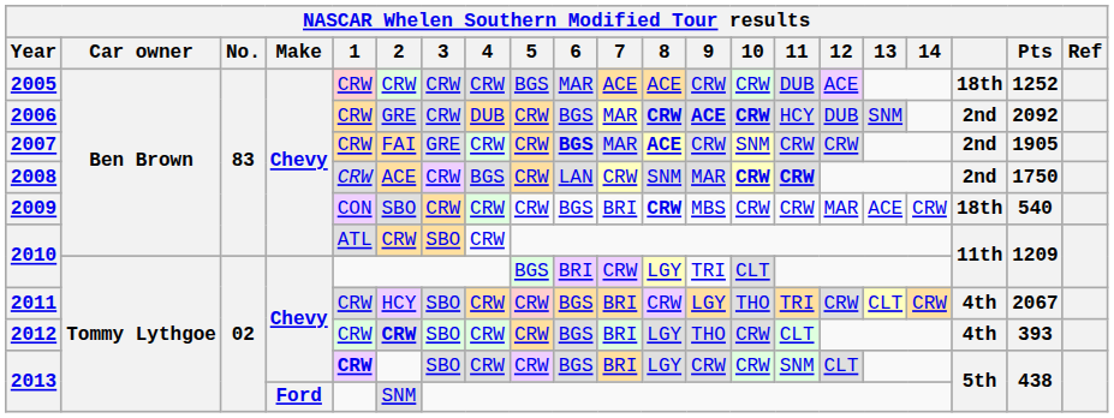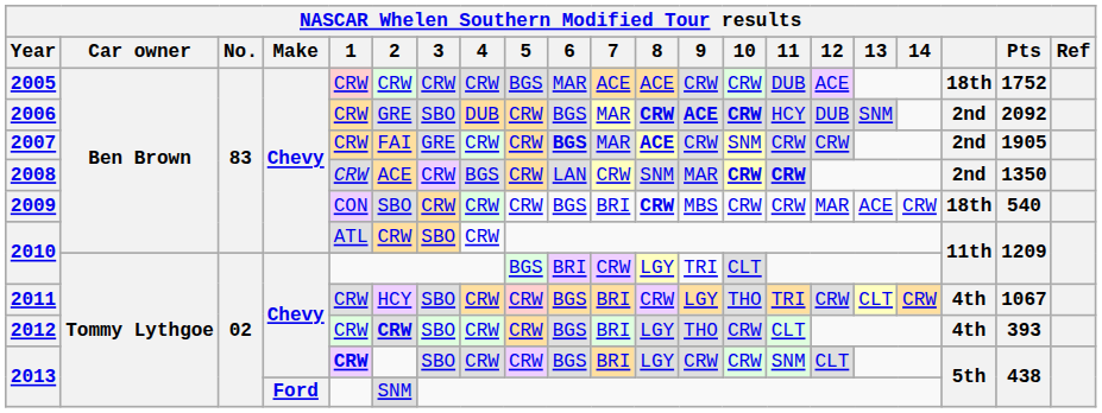 <table class="wikitable " style="text-align:center; font-size:75%">
 <tr>
 <th colspan=23><a href='#'>NASCAR Whelen Southern Modified Tour</a> results</th>
 </tr>
 <tr>
 <th>Year</th>
 <th>Car owner</th>
 <th>No.</th>
 <th>Make</th>
 <th>1</th>
 <th>2</th>
 <th>3</th>
 <th>4</th>
 <th>5</th>
 <th>6</th>
 <th>7</th>
 <th>8</th>
 <th>9</th>
 <th>10</th>
 <th>11</th>
 <th>12</th>
 <th>13</th>
 <th>14</th>
 <th></th>
 <th>Pts</th>
 <th>Ref</th>
 </tr>
 <tr>
 <th><a href='#'>2005</a></th>
 <th rowspan=6>Ben Brown</th>
 <th rowspan=6>83</th>
 <th rowspan=6><a href='#'>Chevy</a></th>
 <td style="background:#FFCFCF;"><a href='#'>CRW</a><br></td>
 <td style="background:#DFFFDF;"><a href='#'>CRW</a><br></td>
 <td style="background:#DFDFDF;"><a href='#'>CRW</a><br></td>
 <td style="background:#DFDFDF;"><a href='#'>CRW</a><br></td>
 <td style="background:#DFDFDF;"><a href='#'>BGS</a><br></td>
 <td style="background:#DFDFDF;"><a href='#'>MAR</a><br></td>
 <td style="background:#FFDF9F;"><a href='#'>ACE</a><br></td>
 <td style="background:#FFDF9F;"><a href='#'>ACE</a><br></td>
 <td style="background:#DFDFDF;"><a href='#'>CRW</a><br></td>
 <td style="background:#DFFFDF;"><a href='#'>CRW</a><br></td>
 <td style="background:#DFDFDF;"><a href='#'>DUB</a><br></td>
 <td style="background:#EFCFFF;"><a href='#'>ACE</a><br></td>
 <td colspan=2></td>
 <th>18th</th>
-<th>1252</th>
+<th>1752</th>
 <th></th>
 </tr>
 <tr>
 <th><a href='#'>2006</a></th>
 <td style="background:#FFDF9F;"><a href='#'>CRW</a><br></td>
 <td style="background:#DFDFDF;"><a href='#'>GRE</a><br></td>
-<td style="background:#DFDFDF;"><a href='#'>CRW</a><br></td>
+<td style="background:#DFDFDF;"><a href='#'>SBO</a><br></td>
 <td style="background:#FFDF9F;"><a href='#'>DUB</a><br></td>
 <td style="background:#FFDF9F;"><a href='#'>CRW</a><br></td>
 <td style="background:#DFDFDF;"><a href='#'>BGS</a><br></td>
 <td style="background:#FFFFBF;"><a href='#'>MAR</a><br></td>
 <td style="background:#DFDFDF;"><strong><a href='#'>CRW</a></strong><br></td>
 <td style="background:#DFDFDF;"><strong><a href='#'>ACE</a></strong><br></td>
 <td style="background:#DFDFDF;"><strong><a href='#'>CRW</a></strong><br></td>
 <td style="background:#DFDFDF;"><a href='#'>HCY</a><br></td>
 <td style="background:#DFDFDF;"><a href='#'>DUB</a><br></td>
 <td style="background:#DFDFDF;"><a href='#'>SNM</a><br></td>
 <td></td>
 <th>2nd</th>
 <th>2092</th>
 <th></th>
 </tr>
 <tr>
 <th><a href='#'>2007</a></th>
 <td style="background:#FFDF9F;"><a href='#'>CRW</a><br></td>
 <td style="background:#FFDF9F;"><a href='#'>FAI</a><br></td>
 <td style="background:#DFDFDF;"><a href='#'>GRE</a><br></td>
 <td style="background:#DFFFDF;"><a href='#'>CRW</a><br></td>
 <td style="background:#FFDF9F;"><a href='#'>CRW</a><br></td>
 <td style="background:#DFDFDF;"><strong><a href='#'>BGS</a></strong><br></td>
 <td style="background:#DFDFDF;"><a href='#'>MAR</a><br></td>
 <td style="background:#FFFFBF;"><strong><a href='#'>ACE</a></strong><br></td>
 <td style="background:#DFDFDF;"><a href='#'>CRW</a><br></td>
 <td style="background:#FFFFBF;"><a href='#'>SNM</a><br></td>
 <td style="background:#DFDFDF;"><a href='#'>CRW</a><br></td>
 <td style="background:#DFDFDF;"><a href='#'>CRW</a><br></td>
 <td colspan=2></td>
 <th>2nd</th>
 <th>1905</th>
 <th></th>
 </tr>
 <tr>
 <th><a href='#'>2008</a></th>
 <td style="background:#DFDFDF;"><em><a href='#'>CRW</a></em><br></td>
 <td style="background:#FFDF9F;"><a href='#'>ACE</a><br></td>
 <td style="background:#EFCFFF;"><a href='#'>CRW</a><br></td>
 <td style="background:#DFDFDF;"><a href='#'>BGS</a><br></td>
 <td style="background:#FFDF9F;"><a href='#'>CRW</a><br></td>
 <td style="background:#DFDFDF;"><a href='#'>LAN</a><br></td>
 <td style="background:#FFFFBF;"><a href='#'>CRW</a><br></td>
 <td style="background:#DFDFDF;"><a href='#'>SNM</a><br></td>
 <td style="background:#DFDFDF;"><a href='#'>MAR</a><br></td>
 <td style="background:#FFFFBF;"><strong><a href='#'>CRW</a></strong><br></td>
 <td style="background:#DFDFDF;"><strong><a href='#'>CRW</a></strong><br></td>
 <td colspan=3></td>
 <th>2nd</th>
-<th>1750</th>
+<th>1350</th>
 <th></th>
 </tr>
 <tr>
 <th><a href='#'>2009</a></th>
 <td style="background:#EFCFFF;"><a href='#'>CON</a><br></td>
 <td style="background:#DFDFDF;"><a href='#'>SBO</a><br></td>
 <td style="background:#FFDF9F;"><a href='#'>CRW</a><br></td>
 <td style="background:#DFFFDF;"><a href='#'>CRW</a><br></td>
 <td><a href='#'>CRW</a></td>
 <td><a href='#'>BGS</a></td>
 <td><a href='#'>BRI</a></td>
 <td><strong><a href='#'>CRW</a></strong></td>
 <td><a href='#'>MBS</a></td>
 <td><a href='#'>CRW</a></td>
 <td><a href='#'>CRW</a></td>
 <td><a href='#'>MAR</a></td>
 <td><a href='#'>ACE</a></td>
 <td><a href='#'>CRW</a></td>
 <th>18th</th>
 <th>540</th>
 <th></th>
 </tr>
 <tr>
 <th rowspan=2><a href='#'>2010</a></th>
 <td style="background:#DFDFDF;"><a href='#'>ATL</a><br></td>
 <td style="background:#FFDF9F;"><a href='#'>CRW</a><br></td>
 <td style="background:#FFDF9F;"><a href='#'>SBO</a><br></td>
 <td><a href='#'>CRW</a></td>
 <td colspan=10></td>
 <th rowspan=2>11th</th>
 <th rowspan=2>1209</th>
 <th rowspan=2></th>
 </tr>
 <tr>
 <th rowspan=5>Tommy Lythgoe</th>
 <th rowspan=5>02</th>
 <th rowspan=4><a href='#'>Chevy</a></th>
 <td colspan=4></td>
 <td style="background:#DFFFDF;"><a href='#'>BGS</a><br></td>
 <td style="background:#EFCFFF;"><a href='#'>BRI</a><br></td>
 <td style="background:#EFCFFF;"><a href='#'>CRW</a><br></td>
 <td style="background:#FFFFBF;"><a href='#'>LGY</a><br></td>
 <td><a href='#'>TRI</a></td>
 <td style="background:#DFDFDF;"><a href='#'>CLT</a><br></td>
 <td colspan=4></td>
 </tr>
 <tr>
 <th><a href='#'>2011</a></th>
 <td style="background:#DFDFDF;"><a href='#'>CRW</a><br></td>
 <td style="background:#EFCFFF;"><a href='#'>HCY</a><br></td>
 <td style="background:#DFDFDF;"><a href='#'>SBO</a><br></td>
 <td style="background:#FFDF9F;"><a href='#'>CRW</a><br></td>
 <td style="background:#FFCFCF;"><a href='#'>CRW</a><br></td>
 <td style="background:#FFDF9F;"><a href='#'>BGS</a><br></td>
 <td style="background:#FFDF9F;"><a href='#'>BRI</a><br></td>
 <td style="background:#EFCFFF;"><a href='#'>CRW</a><br></td>
 <td style="background:#FFDF9F;"><a href='#'>LGY</a><br></td>
 <td style="background:#DFDFDF;"><a href='#'>THO</a><br></td>
 <td style="background:#FFDF9F;"><a href='#'>TRI</a><br></td>
 <td style="background:#DFDFDF;"><a href='#'>CRW</a><br></td>
 <td style="background:#FFFFBF;"><a href='#'>CLT</a><br></td>
 <td style="background:#FFDF9F;"><a href='#'>CRW</a><br></td>
 <th>4th</th>
-<th>2067</th>
+<th>1067</th>
 <th></th>
 </tr>
 <tr>
 <th><a href='#'>2012</a></th>
 <td style="background:#DFFFDF;"><a href='#'>CRW</a><br></td>
 <td style="background:#DFDFDF;"><strong><a href='#'>CRW</a></strong><br></td>
 <td style="background:#DFFFDF;"><a href='#'>SBO</a><br></td>
 <td style="background:#DFFFDF;"><a href='#'>CRW</a><br></td>
 <td style="background:#FFDF9F;"><a href='#'>CRW</a><br></td>
 <td style="background:#DFDFDF;"><a href='#'>BGS</a><br></td>
 <td style="background:#DFFFDF;"><a href='#'>BRI</a><br></td>
 <td style="background:#DFDFDF;"><a href='#'>LGY</a><br></td>
 <td style="background:#DFDFDF;"><a href='#'>THO</a><br></td>
 <td style="background:#DFDFDF;"><a href='#'>CRW</a><br></td>
 <td style="background:#DFFFDF;"><a href='#'>CLT</a><br></td>
 <td colspan=3></td>
 <th>4th</th>
 <th>393</th>
 <th></th>
 </tr>
 <tr>
 <th rowspan=2><a href='#'>2013</a></th>
 <td style="background:#EFCFFF;"><strong><a href='#'>CRW</a></strong><br></td>
 <td></td>
 <td style="background:#DFDFDF;"><a href='#'>SBO</a><br></td>
 <td style="background:#DFDFDF;"><a href='#'>CRW</a><br></td>
 <td style="background:#EFCFFF;"><a href='#'>CRW</a><br></td>
 <td style="background:#DFDFDF;"><a href='#'>BGS</a><br></td>
 <td style="background:#FFDF9F;"><a href='#'>BRI</a><br></td>
 <td style="background:#DFDFDF;"><a href='#'>LGY</a><br></td>
 <td style="background:#DFDFDF;"><a href='#'>CRW</a><br></td>
 <td style="background:#DFFFDF;"><a href='#'>CRW</a><br></td>
 <td style="background:#DFFFDF;"><a href='#'>SNM</a><br></td>
 <td style="background:#DFDFDF;"><a href='#'>CLT</a><br></td>
 <td colspan=2></td>
 <th rowspan=2>5th</th>
 <th rowspan=2>438</th>
 <th rowspan=2></th>
 </tr>
 <tr>
 <th><a href='#'>Ford</a></th>
 <td></td>
 <td style="background:#DFDFDF;"><a href='#'>SNM</a><br></td>
 <td colspan=12></td>
 </tr>
 </table>
